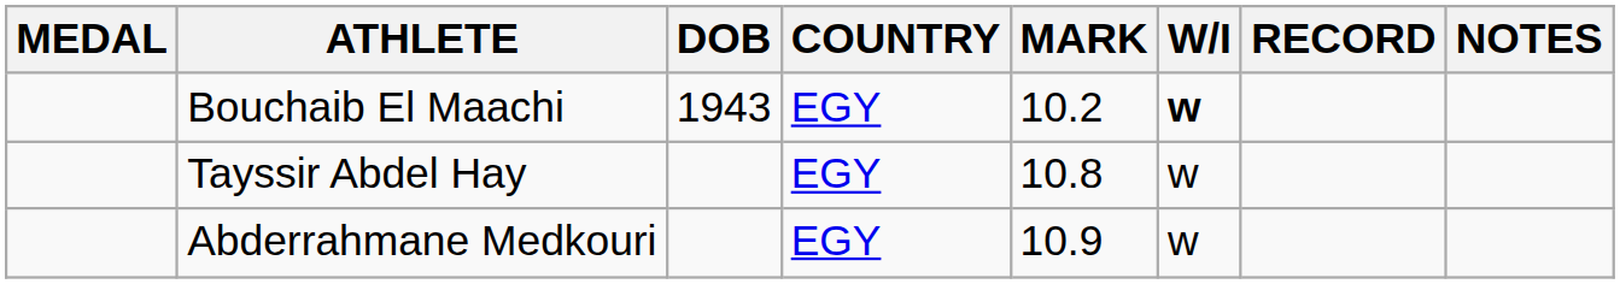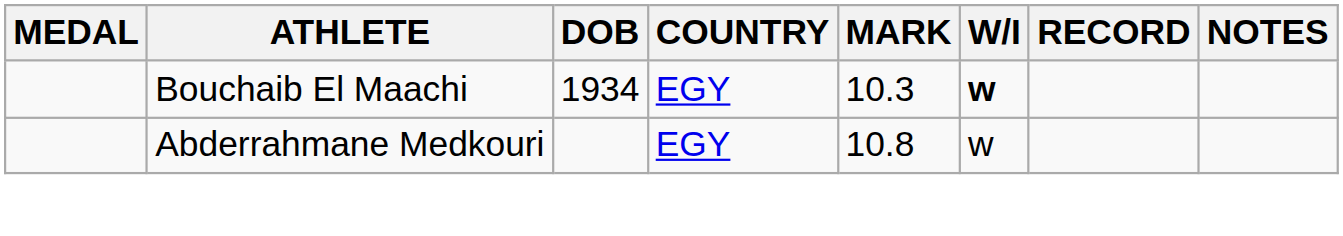 <table class="wikitable">
 <tr>
 <th>MEDAL</th>
 <th>ATHLETE</th>
 <th>DOB</th>
 <th>COUNTRY</th>
 <th>MARK</th>
 <th>W/I</th>
 <th>RECORD</th>
 <th>NOTES</th>
 </tr>
 <tr>
 <td></td>
 <td>Bouchaib El Maachi</td>
-<td>1943</td>
+<td>1934</td>
 <td><a href='#'>EGY</a></td>
-<td>10.2</td>
+<td>10.3</td>
 <td><strong>w</strong></td>
-<td></td>
-<td></td>
-</tr>
-<tr>
-<td></td>
-<td>Tayssir Abdel Hay</td>
-<td></td>
-<td><a href='#'>EGY</a></td>
-<td>10.8</td>
-<td>w</td>
 <td></td>
 <td></td>
 </tr>
 <tr>
 <td></td>
 <td>Abderrahmane Medkouri</td>
 <td></td>
 <td><a href='#'>EGY</a></td>
-<td>10.9</td>
+<td>10.8</td>
 <td>w</td>
 <td></td>
 <td></td>
 </tr>
 </table>
